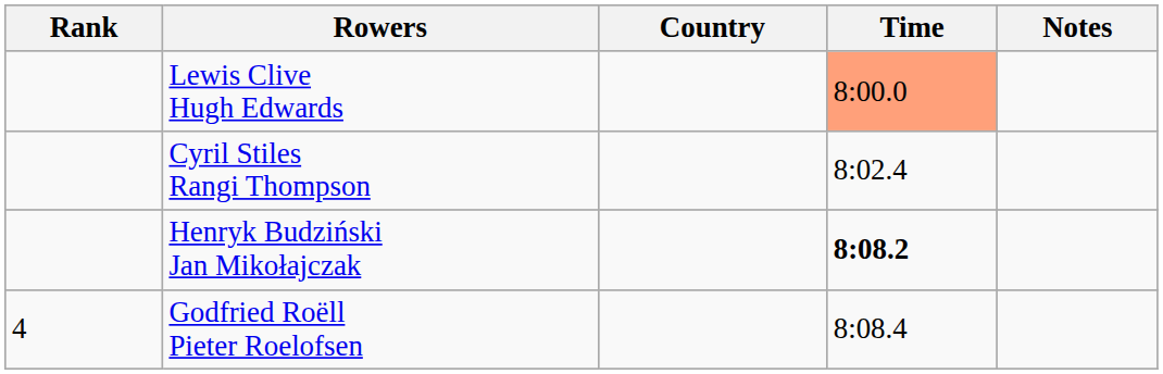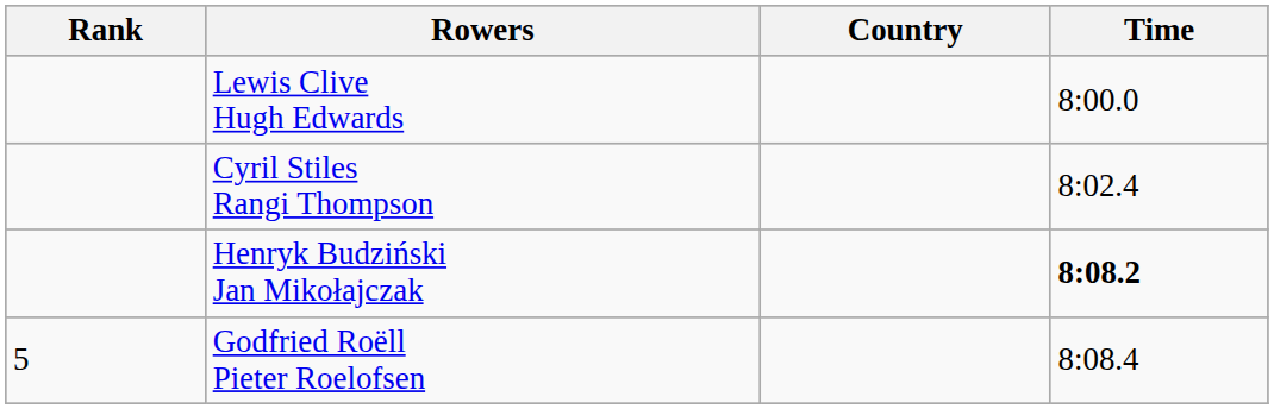 <table class="wikitable" width=50%>
 <tr>
 <th>Rank</th>
 <th>Rowers</th>
 <th>Country</th>
 <th>Time</th>
-<th>Notes</th>
 </tr>
 <tr>
 <td></td>
 <td><a href='#'>Lewis Clive</a><br><a href='#'>Hugh Edwards</a></td>
 <td></td>
-<td style="background: lightsalmon;">8:00.0</td>
-<td></td>
+<td>8:00.0</td>
 </tr>
 <tr>
 <td></td>
 <td><a href='#'>Cyril Stiles</a><br><a href='#'>Rangi Thompson</a></td>
 <td></td>
 <td>8:02.4</td>
-<td></td>
 </tr>
 <tr>
 <td></td>
 <td><a href='#'>Henryk Budziński</a><br><a href='#'>Jan Mikołajczak</a></td>
 <td></td>
 <td><strong>8:08.2</strong></td>
-<td></td>
 </tr>
 <tr>
-<td>4</td>
+<td>5</td>
 <td><a href='#'>Godfried Roëll</a><br><a href='#'>Pieter Roelofsen</a></td>
 <td></td>
 <td>8:08.4</td>
-<td></td>
 </tr>
 </table>
